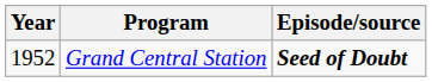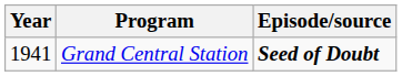 <table class="wikitable">
 <tr>
 <th>Year</th>
 <th>Program</th>
 <th>Episode/source</th>
 </tr>
 <tr>
-<td>1952</td>
+<td>1941</td>
 <td><em><a href='#'>Grand Central Station</a></em></td>
 <td><strong><em>Seed of Doubt</em></strong></td>
 </tr>
 </table>
